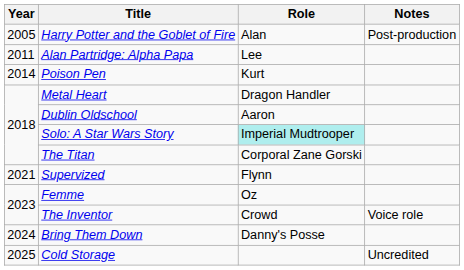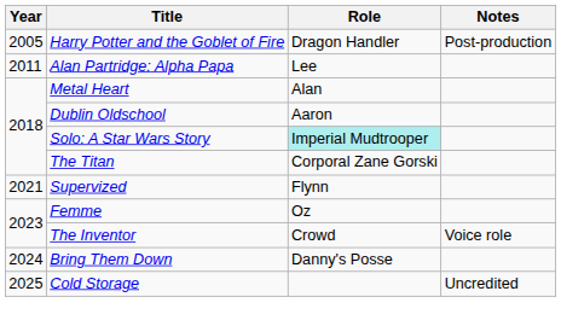 <table class="wikitable sortable">
 <tr>
 <th>Year</th>
 <th>Title</th>
 <th>Role</th>
 <th class="unsortable">Notes</th>
 </tr>
 <tr>
 <td>2005</td>
 <td><em><a href='#'>Harry Potter and the Goblet of Fire</a></em></td>
-<td>Alan</td>
+<td>Dragon Handler</td>
 <td>Post-production</td>
 </tr>
 <tr>
 <td>2011</td>
 <td><em><a href='#'>Alan Partridge: Alpha Papa</a></em></td>
 <td>Lee</td>
 <td></td>
 </tr>
 <tr>
-<td>2014</td>
-<td><em><a href='#'>Poison Pen</a></em></td>
-<td>Kurt</td>
-<td></td>
-</tr>
-<tr>
 <td rowspan="4">2018</td>
 <td><em><a href='#'>Metal Heart</a></em></td>
-<td>Dragon Handler</td>
+<td>Alan</td>
 <td></td>
 </tr>
 <tr>
 <td><em><a href='#'>Dublin Oldschool</a></em></td>
 <td>Aaron</td>
 <td></td>
 </tr>
 <tr>
 <td><em><a href='#'>Solo: A Star Wars Story</a></em></td>
 <td style="background: paleturquoise;">Imperial Mudtrooper</td>
 <td></td>
 </tr>
 <tr>
 <td><em><a href='#'>The Titan</a></em></td>
 <td>Corporal Zane Gorski</td>
 <td></td>
 </tr>
 <tr>
 <td>2021</td>
 <td><em><a href='#'>Supervized</a></em></td>
 <td>Flynn</td>
 <td></td>
 </tr>
 <tr>
 <td rowspan="2">2023</td>
 <td><em><a href='#'>Femme</a></em></td>
 <td>Oz</td>
 <td></td>
 </tr>
 <tr>
 <td><em><a href='#'>The Inventor</a></em></td>
 <td>Crowd</td>
 <td>Voice role</td>
 </tr>
 <tr>
 <td>2024</td>
 <td><em><a href='#'>Bring Them Down</a></em></td>
 <td>Danny's Posse</td>
 <td></td>
 </tr>
 <tr>
 <td>2025</td>
 <td><em><a href='#'>Cold Storage</a></em></td>
 <td></td>
 <td>Uncredited</td>
 </tr>
 </table>
